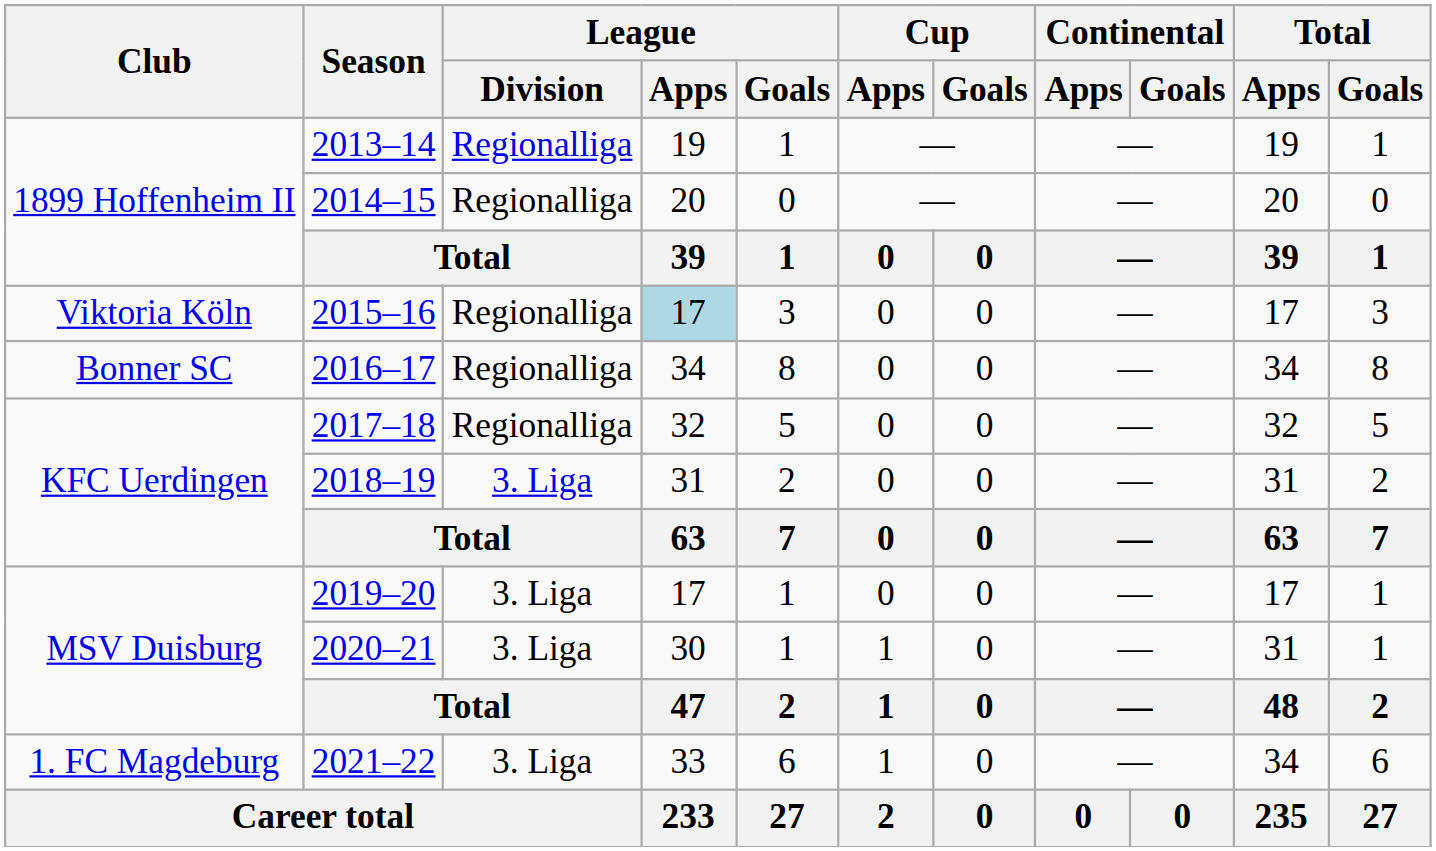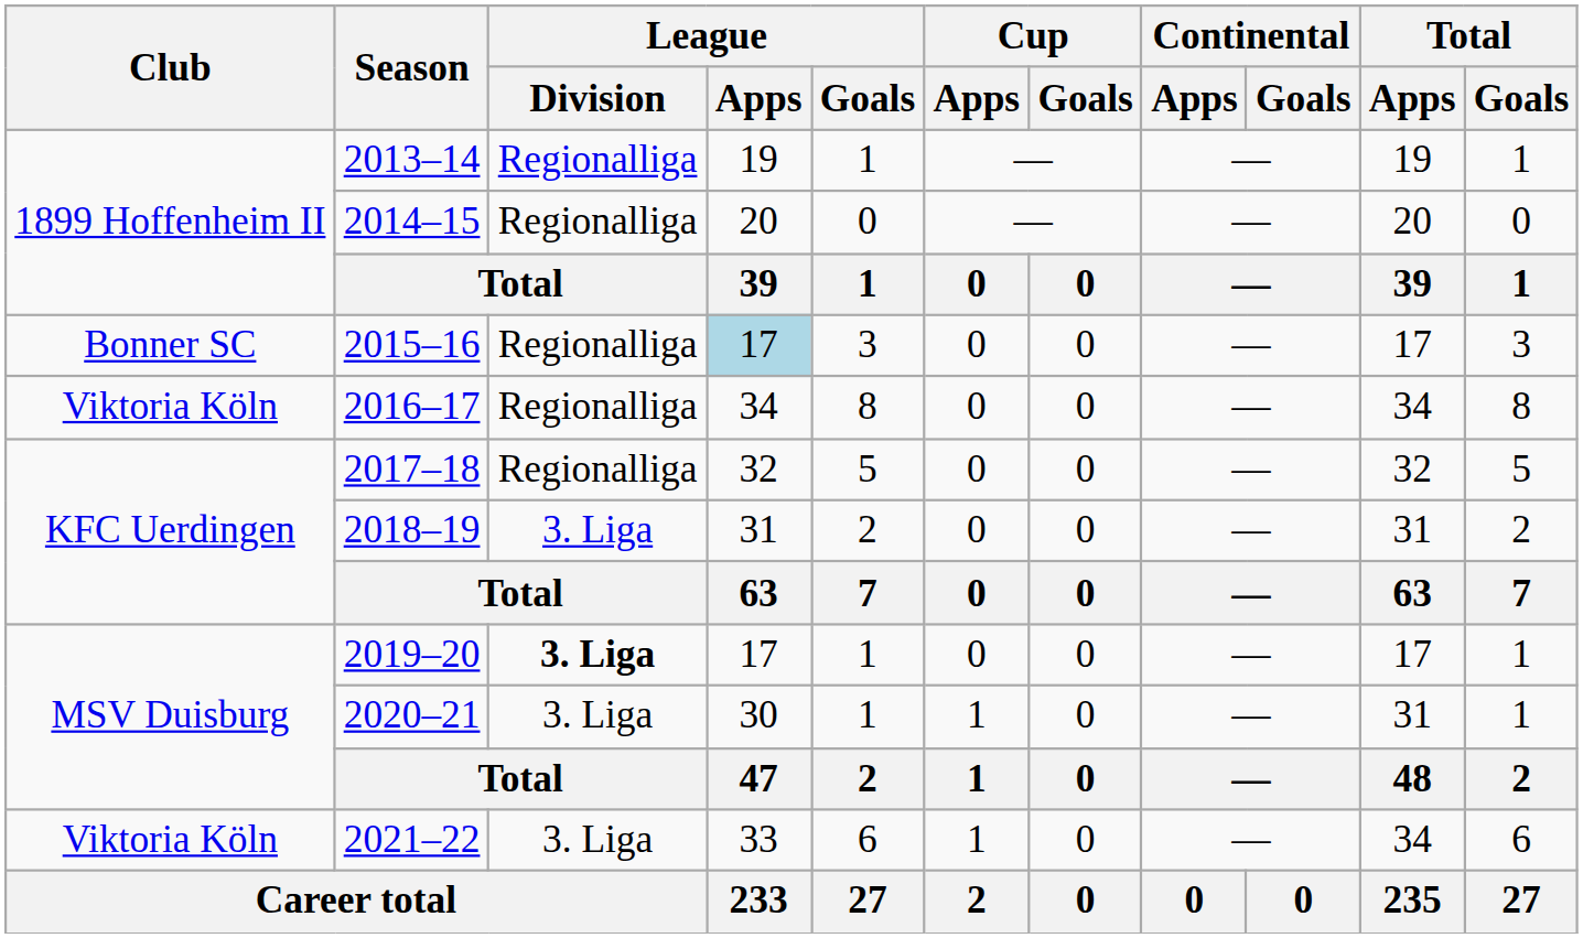 <table class="wikitable" style="text-align:center">
 <tr>
 <th rowspan="2">Club</th>
 <th rowspan="2">Season</th>
 <th colspan="3">League</th>
 <th colspan="2">Cup</th>
 <th colspan="2">Continental</th>
 <th colspan="2">Total</th>
 </tr>
 <tr>
 <th>Division</th>
 <th>Apps</th>
 <th>Goals</th>
 <th>Apps</th>
 <th>Goals</th>
 <th>Apps</th>
 <th>Goals</th>
 <th>Apps</th>
 <th>Goals</th>
 </tr>
 <tr>
 <td rowspan="3"><a href='#'>1899 Hoffenheim II</a></td>
 <td><a href='#'>2013–14</a></td>
 <td><a href='#'>Regionalliga</a></td>
 <td>19</td>
 <td>1</td>
 <td colspan="2">—</td>
 <td colspan="2">—</td>
 <td>19</td>
 <td>1</td>
 </tr>
 <tr>
 <td><a href='#'>2014–15</a></td>
 <td>Regionalliga</td>
 <td>20</td>
 <td>0</td>
 <td colspan="2">—</td>
 <td colspan="2">—</td>
 <td>20</td>
 <td>0</td>
 </tr>
 <tr>
 <th colspan="2">Total</th>
 <th>39</th>
 <th>1</th>
 <th>0</th>
 <th>0</th>
 <th colspan="2">—</th>
 <th>39</th>
 <th>1</th>
 </tr>
 <tr>
-<td><a href='#'>Viktoria Köln</a></td>
+<td><a href='#'>Bonner SC</a></td>
 <td><a href='#'>2015–16</a></td>
 <td>Regionalliga</td>
 <td style="background: lightblue;">17</td>
 <td>3</td>
 <td>0</td>
 <td>0</td>
 <td colspan="2">—</td>
 <td>17</td>
 <td>3</td>
 </tr>
 <tr>
-<td><a href='#'>Bonner SC</a></td>
+<td><a href='#'>Viktoria Köln</a></td>
 <td><a href='#'>2016–17</a></td>
 <td>Regionalliga</td>
 <td>34</td>
 <td>8</td>
 <td>0</td>
 <td>0</td>
 <td colspan="2">—</td>
 <td>34</td>
 <td>8</td>
 </tr>
 <tr>
 <td rowspan="3"><a href='#'>KFC Uerdingen</a></td>
 <td><a href='#'>2017–18</a></td>
 <td>Regionalliga</td>
 <td>32</td>
 <td>5</td>
 <td>0</td>
 <td>0</td>
 <td colspan="2">—</td>
 <td>32</td>
 <td>5</td>
 </tr>
 <tr>
 <td><a href='#'>2018–19</a></td>
 <td><a href='#'>3. Liga</a></td>
 <td>31</td>
 <td>2</td>
 <td>0</td>
 <td>0</td>
 <td colspan="2">—</td>
 <td>31</td>
 <td>2</td>
 </tr>
 <tr>
 <th colspan="2">Total</th>
 <th>63</th>
 <th>7</th>
 <th>0</th>
 <th>0</th>
 <th colspan="2">—</th>
 <th>63</th>
 <th>7</th>
 </tr>
 <tr>
 <td rowspan="3"><a href='#'>MSV Duisburg</a></td>
 <td><a href='#'>2019–20</a></td>
-<td>3. Liga</td>
+<td><strong>3. Liga</strong></td>
 <td>17</td>
 <td>1</td>
 <td>0</td>
 <td>0</td>
 <td colspan="2">—</td>
 <td>17</td>
 <td>1</td>
 </tr>
 <tr>
 <td><a href='#'>2020–21</a></td>
 <td>3. Liga</td>
 <td>30</td>
 <td>1</td>
 <td>1</td>
 <td>0</td>
 <td colspan="2">—</td>
 <td>31</td>
 <td>1</td>
 </tr>
 <tr>
 <th colspan="2">Total</th>
 <th>47</th>
 <th>2</th>
 <th>1</th>
 <th>0</th>
 <th colspan="2">—</th>
 <th>48</th>
 <th>2</th>
 </tr>
 <tr>
-<td><a href='#'>1. FC Magdeburg</a></td>
+<td><a href='#'>Viktoria Köln</a></td>
 <td><a href='#'>2021–22</a></td>
 <td>3. Liga</td>
 <td>33</td>
 <td>6</td>
 <td>1</td>
 <td>0</td>
 <td colspan="2">—</td>
 <td>34</td>
 <td>6</td>
 </tr>
 <tr>
 <th colspan="3">Career total</th>
 <th>233</th>
 <th>27</th>
 <th>2</th>
 <th>0</th>
 <th>0</th>
 <th>0</th>
 <th>235</th>
 <th>27</th>
 </tr>
 </table>
